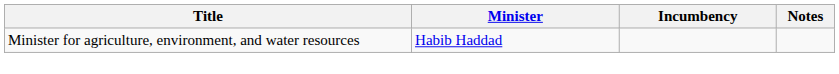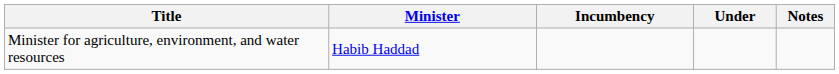 <table class="wikitable" style="width:100%;">
 <tr>
 <th>Title</th>
 <th style="width:25%;"><a href='#'>Minister</a></th>
 <th style="width:160px;">Incumbency</th>
+<th style="width:10%;">Under</th>
 <th style="width:7%;">Notes</th>
 </tr>
 <tr>
 <td>Minister for agriculture, environment, and water resources</td>
 <td><a href='#'>Habib Haddad</a></td>
 <td></td>
 <td></td>
+<td></td>
 </tr>
 </table>
